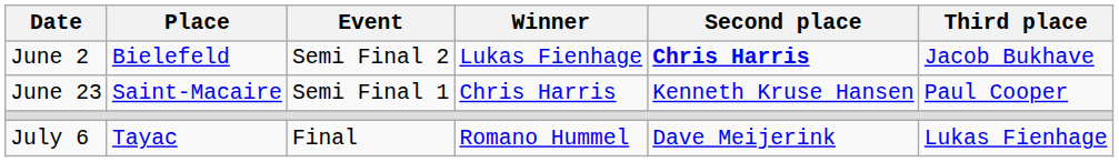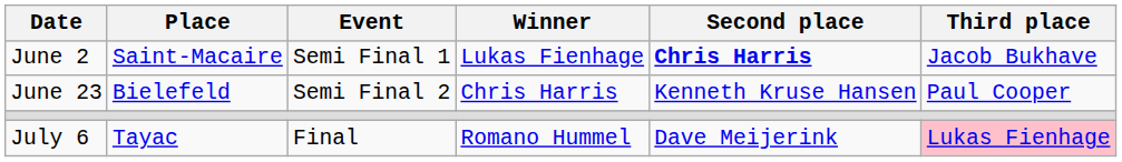 <table class=wikitable style="font-size:14px">
 <tr>
 <th>Date</th>
 <th>Place</th>
 <th>Event</th>
 <th>Winner</th>
 <th>Second place</th>
 <th>Third place</th>
 </tr>
 <tr>
 <td>June 2</td>
-<td> <a href='#'>Bielefeld</a></td>
-<td>Semi Final 2</td>
+<td> <a href='#'>Saint-Macaire</a></td>
+<td>Semi Final 1</td>
 <td> <a href='#'>Lukas Fienhage</a></td>
 <td><strong> <a href='#'>Chris Harris</a></strong></td>
 <td> <a href='#'>Jacob Bukhave</a></td>
 </tr>
 <tr>
 <td>June 23</td>
-<td> <a href='#'>Saint-Macaire</a></td>
-<td>Semi Final 1</td>
+<td> <a href='#'>Bielefeld</a></td>
+<td>Semi Final 2</td>
 <td> <a href='#'>Chris Harris</a></td>
 <td> <a href='#'>Kenneth Kruse Hansen</a></td>
 <td> <a href='#'>Paul Cooper</a></td>
 </tr>
 <tr bgcolor=#DDDDDD>
 <td colspan=7></td>
 </tr>
 <tr>
 <td>July 6</td>
 <td> <a href='#'>Tayac</a></td>
 <td>Final</td>
 <td> <a href='#'>Romano Hummel</a></td>
 <td> <a href='#'>Dave Meijerink</a></td>
-<td> <a href='#'>Lukas Fienhage</a></td>
+<td style="background: pink;"> <a href='#'>Lukas Fienhage</a></td>
 </tr>
 </table>
